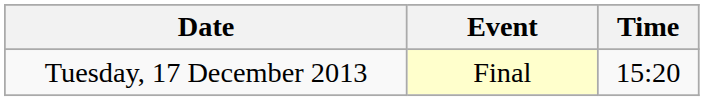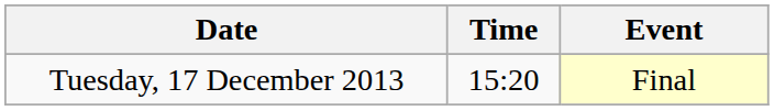 <table class = "wikitable" style="text-align:center;">
 <tr>
 <th width=220>Date</th>
+<th width=50>Time</th>
 <th width=100>Event</th>
-<th width=50>Time</th>
 </tr>
 <tr>
 <td>Tuesday, 17 December 2013</td>
+<td>15:20</td>
 <td bgcolor=ffffcc>Final</td>
-<td>15:20</td>
 </tr>
 </table>
